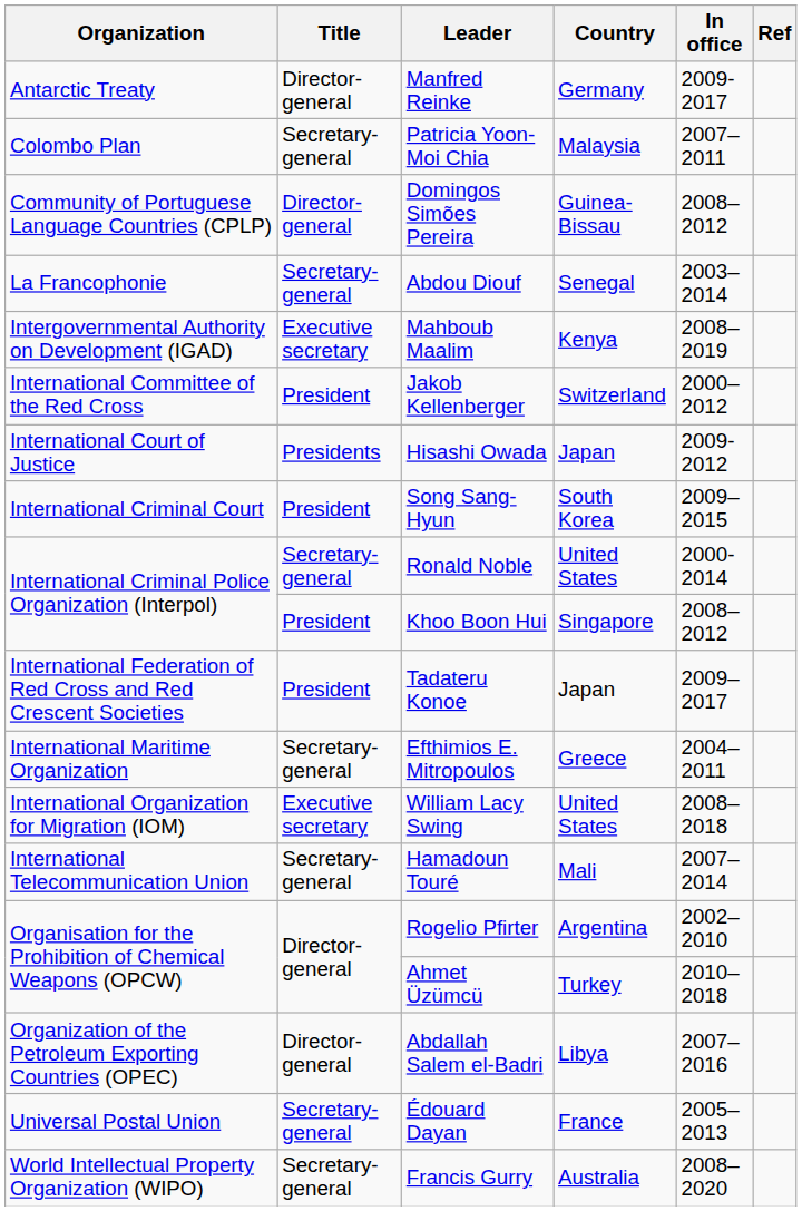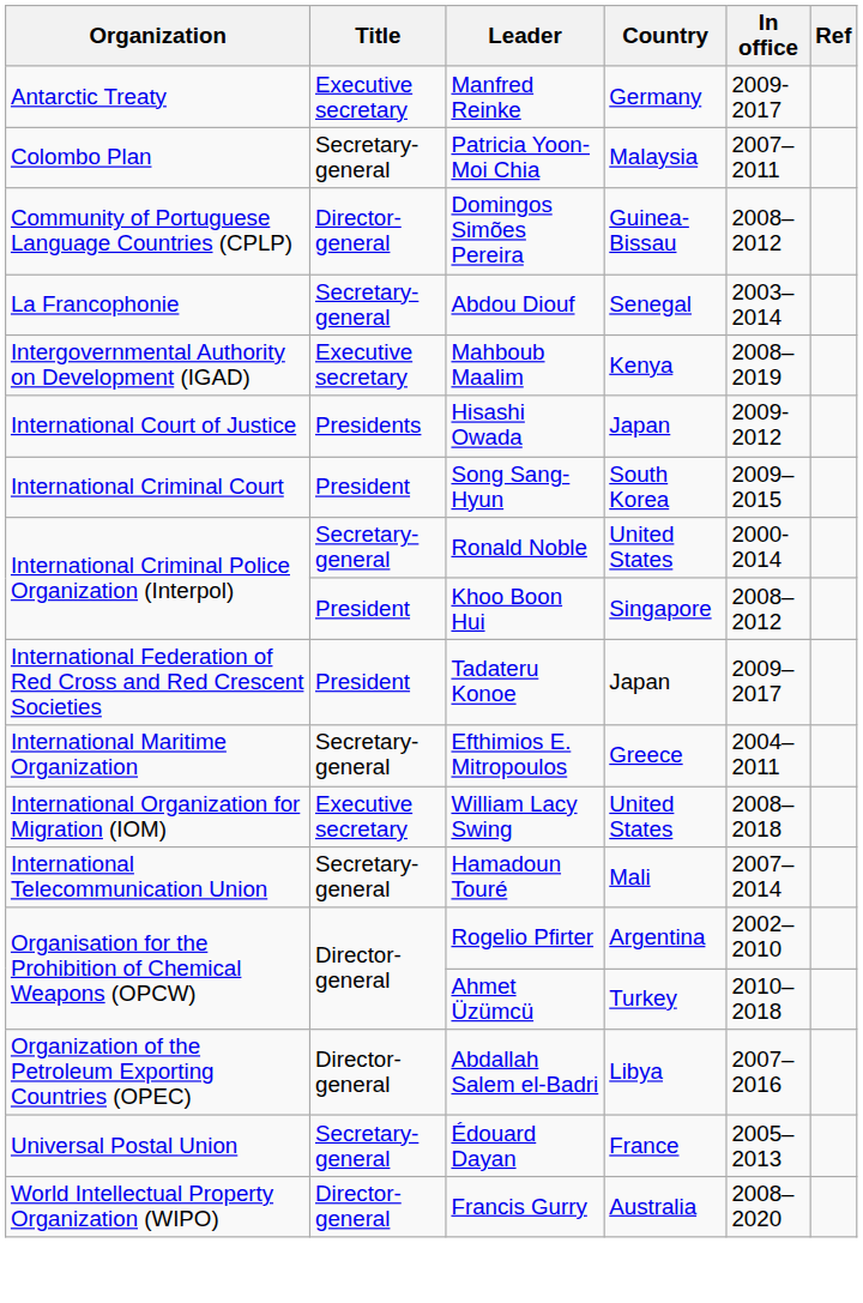 <table class="wikitable unsortable">
 <tr>
 <th>Organization</th>
 <th>Title</th>
 <th>Leader</th>
 <th>Country</th>
 <th>In office</th>
 <th>Ref</th>
 </tr>
 <tr>
 <td><a href='#'>Antarctic Treaty</a></td>
-<td>Director-general</td>
+<td><a href='#'>Executive secretary</a></td>
 <td><a href='#'>Manfred Reinke</a></td>
 <td><a href='#'>Germany</a></td>
 <td>2009-2017</td>
 <td></td>
 </tr>
 <tr>
 <td><a href='#'>Colombo Plan</a></td>
 <td>Secretary-general</td>
 <td><a href='#'>Patricia Yoon-Moi Chia</a></td>
 <td><a href='#'>Malaysia</a></td>
 <td>2007–2011</td>
 <td></td>
 </tr>
 <tr>
 <td><a href='#'>Community of Portuguese Language Countries</a> (CPLP)</td>
 <td><a href='#'>Director-general</a></td>
 <td><a href='#'>Domingos Simões Pereira</a></td>
 <td><a href='#'>Guinea-Bissau</a></td>
 <td>2008–2012</td>
 <td></td>
 </tr>
 <tr>
 <td><a href='#'>La Francophonie</a></td>
 <td><a href='#'>Secretary-general</a></td>
 <td><a href='#'>Abdou Diouf</a></td>
 <td><a href='#'>Senegal</a></td>
 <td>2003–2014</td>
 <td></td>
 </tr>
 <tr>
 <td><a href='#'>Intergovernmental Authority on Development</a> (IGAD)</td>
 <td><a href='#'>Executive secretary</a></td>
 <td><a href='#'>Mahboub Maalim</a></td>
 <td><a href='#'>Kenya</a></td>
 <td>2008–2019</td>
-<td></td>
-</tr>
-<tr>
-<td><a href='#'>International Committee of the Red Cross</a></td>
-<td><a href='#'>President</a></td>
-<td><a href='#'>Jakob Kellenberger</a></td>
-<td><a href='#'>Switzerland</a></td>
-<td>2000–2012</td>
 <td></td>
 </tr>
 <tr>
 <td><a href='#'>International Court of Justice</a></td>
 <td><a href='#'>Presidents</a></td>
 <td><a href='#'>Hisashi Owada</a></td>
 <td><a href='#'>Japan</a></td>
 <td>2009-2012</td>
 <td></td>
 </tr>
 <tr>
 <td><a href='#'>International Criminal Court</a></td>
 <td><a href='#'>President</a></td>
 <td><a href='#'>Song Sang-Hyun</a></td>
 <td><a href='#'>South Korea</a></td>
 <td>2009–2015</td>
 <td></td>
 </tr>
 <tr>
 <td rowspan="2"><a href='#'>International Criminal Police Organization</a> (Interpol)</td>
 <td><a href='#'>Secretary-general</a></td>
 <td><a href='#'>Ronald Noble</a></td>
 <td><a href='#'>United States</a></td>
 <td>2000-2014</td>
 <td></td>
 </tr>
 <tr>
 <td><a href='#'>President</a></td>
 <td><a href='#'>Khoo Boon Hui</a></td>
 <td><a href='#'>Singapore</a></td>
 <td>2008–2012</td>
 <td></td>
 </tr>
 <tr>
 <td><a href='#'>International Federation of Red Cross and Red Crescent Societies</a></td>
 <td><a href='#'>President</a></td>
 <td><a href='#'>Tadateru Konoe</a></td>
 <td>Japan</td>
 <td>2009–2017</td>
 <td></td>
 </tr>
 <tr>
 <td><a href='#'>International Maritime Organization</a></td>
 <td>Secretary-general</td>
 <td><a href='#'>Efthimios E. Mitropoulos</a></td>
 <td><a href='#'>Greece</a></td>
 <td>2004–2011</td>
 <td></td>
 </tr>
 <tr>
 <td><a href='#'>International Organization for Migration</a> (IOM)</td>
 <td><a href='#'>Executive secretary</a></td>
 <td><a href='#'>William Lacy Swing</a></td>
 <td><a href='#'>United States</a></td>
 <td>2008–2018</td>
 <td></td>
 </tr>
 <tr>
 <td><a href='#'>International Telecommunication Union</a></td>
 <td>Secretary-general</td>
 <td><a href='#'>Hamadoun Touré</a></td>
 <td><a href='#'>Mali</a></td>
 <td>2007–2014</td>
 <td></td>
 </tr>
 <tr>
 <td rowspan="2"><a href='#'>Organisation for the Prohibition of Chemical Weapons</a> (OPCW)</td>
 <td rowspan="2">Director-general</td>
 <td><a href='#'>Rogelio Pfirter</a></td>
 <td><a href='#'>Argentina</a></td>
 <td>2002–2010</td>
 <td></td>
 </tr>
 <tr>
 <td><a href='#'>Ahmet Üzümcü</a></td>
 <td><a href='#'>Turkey</a></td>
 <td>2010–2018</td>
 <td></td>
 </tr>
 <tr>
 <td><a href='#'>Organization of the Petroleum Exporting Countries</a> (OPEC)</td>
 <td>Director-general</td>
 <td><a href='#'>Abdallah Salem el-Badri</a></td>
 <td><a href='#'>Libya</a></td>
 <td>2007–2016</td>
 <td></td>
 </tr>
 <tr>
 <td><a href='#'>Universal Postal Union</a></td>
 <td><a href='#'>Secretary-general</a></td>
 <td><a href='#'>Édouard Dayan</a></td>
 <td><a href='#'>France</a></td>
 <td>2005–2013</td>
 <td></td>
 </tr>
 <tr>
 <td><a href='#'>World Intellectual Property Organization</a> (WIPO)</td>
-<td>Secretary-general</td>
+<td><a href='#'>Director-general</a></td>
 <td><a href='#'>Francis Gurry</a></td>
 <td><a href='#'>Australia</a></td>
 <td>2008–2020</td>
 <td></td>
 </tr>
 </table>
